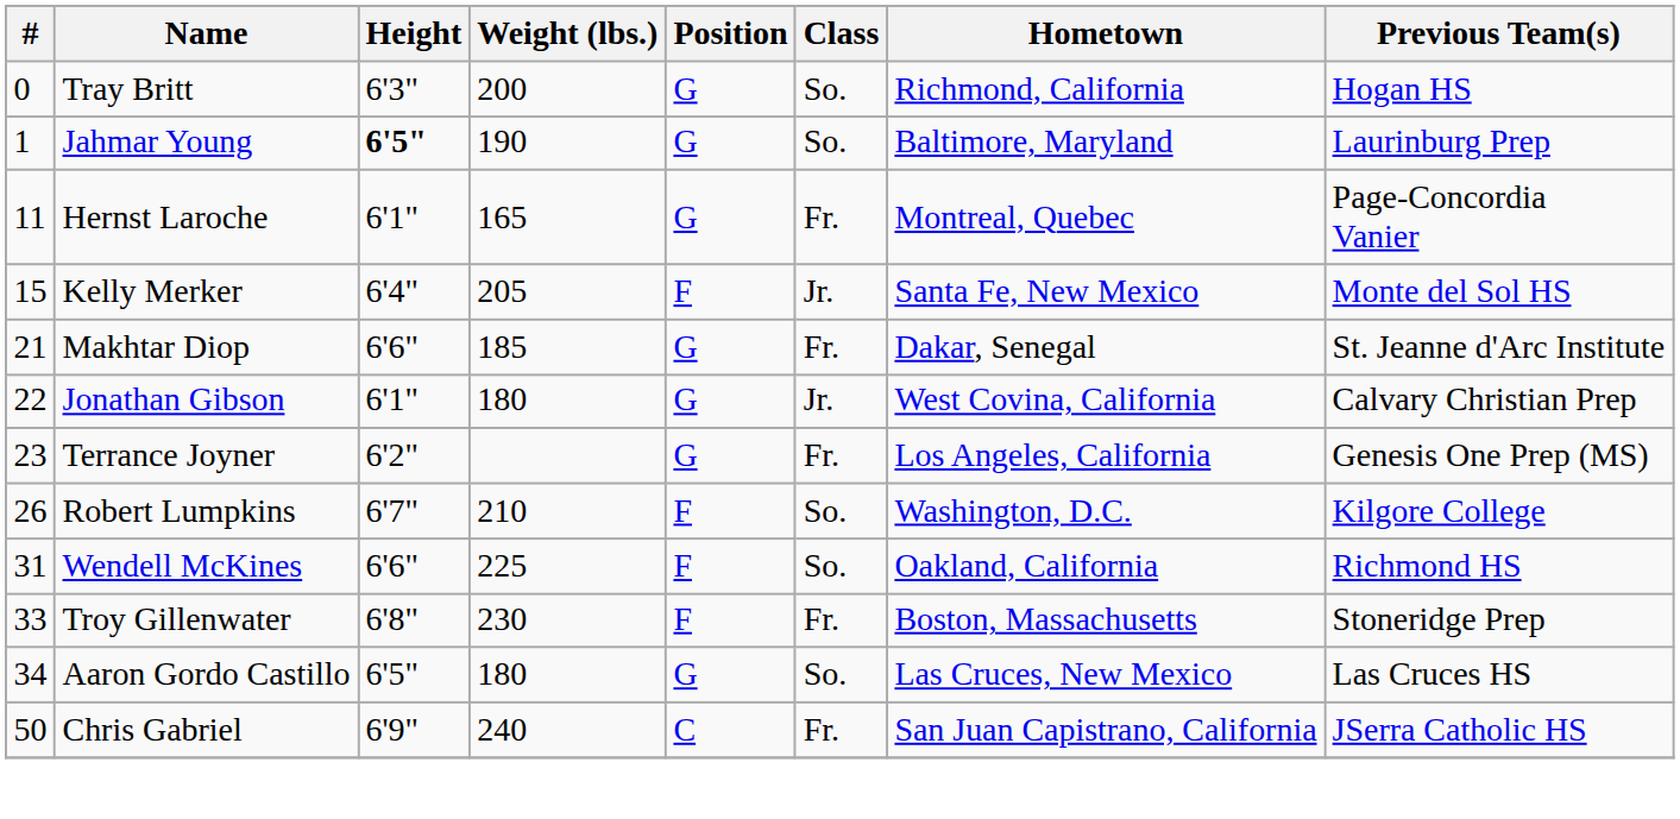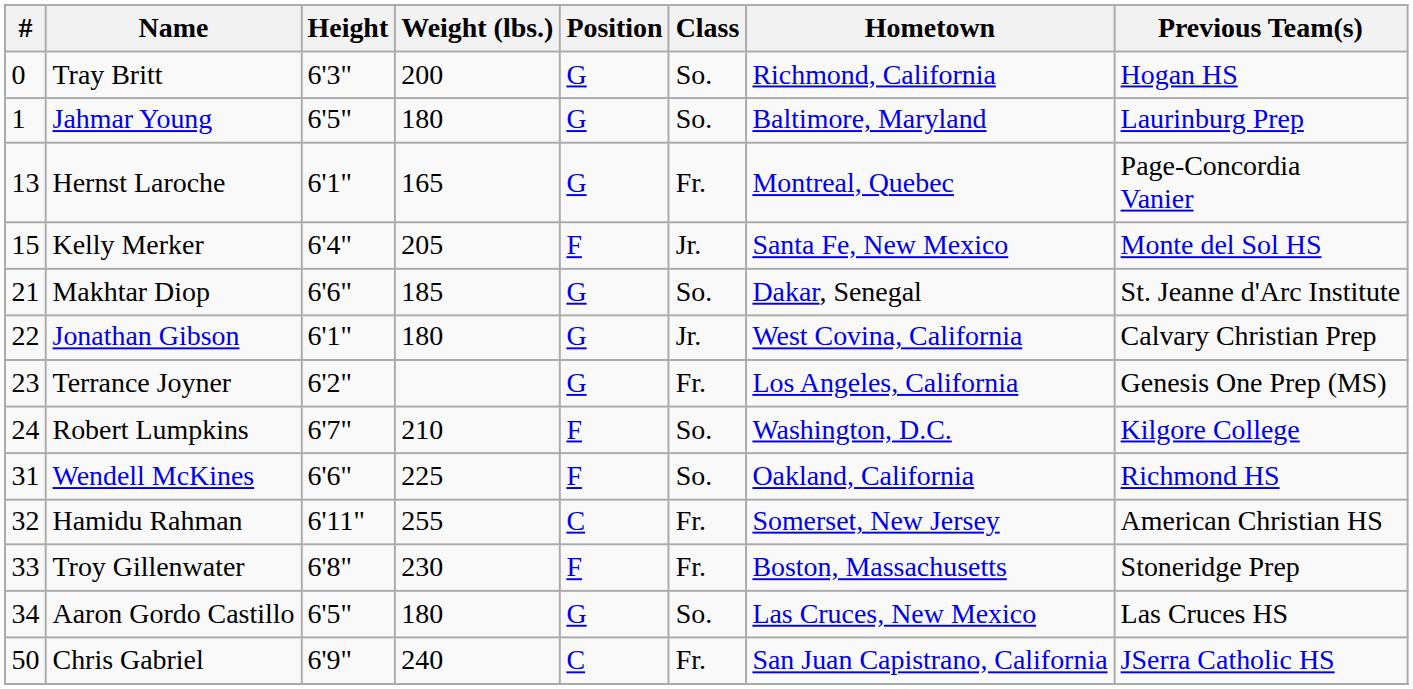 <table class="wikitable" style="font-size: 90%">
 <tr>
 <th>#</th>
 <th>Name</th>
 <th>Height</th>
 <th>Weight (lbs.)</th>
 <th>Position</th>
 <th>Class</th>
 <th>Hometown</th>
 <th>Previous Team(s)</th>
 </tr>
 <tr>
 <td>0</td>
 <td>Tray Britt</td>
 <td>6'3"</td>
 <td>200</td>
 <td><a href='#'>G</a></td>
 <td>So.</td>
 <td><a href='#'>Richmond, California</a></td>
 <td><a href='#'>Hogan HS</a></td>
 </tr>
 <tr>
 <td>1</td>
 <td><a href='#'>Jahmar Young</a></td>
-<td><strong>6'5"</strong></td>
-<td>190</td>
+<td>6'5"</td>
+<td>180</td>
 <td><a href='#'>G</a></td>
 <td>So.</td>
 <td><a href='#'>Baltimore, Maryland</a></td>
 <td><a href='#'>Laurinburg Prep</a></td>
 </tr>
 <tr>
-<td>11</td>
+<td>13</td>
 <td>Hernst Laroche</td>
 <td>6'1"</td>
 <td>165</td>
 <td><a href='#'>G</a></td>
 <td>Fr.</td>
 <td><a href='#'>Montreal, Quebec</a></td>
 <td>Page-Concordia<br><a href='#'>Vanier</a></td>
 </tr>
 <tr>
 <td>15</td>
 <td>Kelly Merker</td>
 <td>6'4"</td>
 <td>205</td>
 <td><a href='#'>F</a></td>
 <td>Jr.</td>
 <td><a href='#'>Santa Fe, New Mexico</a></td>
 <td><a href='#'>Monte del Sol HS</a></td>
 </tr>
 <tr>
 <td>21</td>
 <td>Makhtar Diop</td>
 <td>6'6"</td>
 <td>185</td>
 <td><a href='#'>G</a></td>
-<td>Fr.</td>
+<td>So.</td>
 <td><a href='#'>Dakar</a>, Senegal</td>
 <td>St. Jeanne d'Arc Institute</td>
 </tr>
 <tr>
 <td>22</td>
 <td><a href='#'>Jonathan Gibson</a></td>
 <td>6'1"</td>
 <td>180</td>
 <td><a href='#'>G</a></td>
 <td>Jr.</td>
 <td><a href='#'>West Covina, California</a></td>
 <td>Calvary Christian Prep</td>
 </tr>
 <tr>
 <td>23</td>
 <td>Terrance Joyner</td>
 <td>6'2"</td>
 <td></td>
 <td><a href='#'>G</a></td>
 <td>Fr.</td>
 <td><a href='#'>Los Angeles, California</a></td>
 <td>Genesis One Prep (MS)</td>
 </tr>
 <tr>
-<td>26</td>
+<td>24</td>
 <td>Robert Lumpkins</td>
 <td>6'7"</td>
 <td>210</td>
 <td><a href='#'>F</a></td>
 <td>So.</td>
 <td><a href='#'>Washington, D.C.</a></td>
 <td><a href='#'>Kilgore College</a></td>
 </tr>
 <tr>
 <td>31</td>
 <td><a href='#'>Wendell McKines</a></td>
 <td>6'6"</td>
 <td>225</td>
 <td><a href='#'>F</a></td>
 <td>So.</td>
 <td><a href='#'>Oakland, California</a></td>
 <td><a href='#'>Richmond HS</a></td>
+</tr>
+<tr>
+<td>32</td>
+<td>Hamidu Rahman</td>
+<td>6'11"</td>
+<td>255</td>
+<td><a href='#'>C</a></td>
+<td>Fr.</td>
+<td><a href='#'>Somerset, New Jersey</a></td>
+<td>American Christian HS</td>
 </tr>
 <tr>
 <td>33</td>
 <td>Troy Gillenwater</td>
 <td>6'8"</td>
 <td>230</td>
 <td><a href='#'>F</a></td>
 <td>Fr.</td>
 <td><a href='#'>Boston, Massachusetts</a></td>
 <td>Stoneridge Prep</td>
 </tr>
 <tr>
 <td>34</td>
 <td>Aaron Gordo Castillo</td>
 <td>6'5"</td>
 <td>180</td>
 <td><a href='#'>G</a></td>
 <td>So.</td>
 <td><a href='#'>Las Cruces, New Mexico</a></td>
 <td>Las Cruces HS</td>
 </tr>
 <tr>
 <td>50</td>
 <td>Chris Gabriel</td>
 <td>6'9"</td>
 <td>240</td>
 <td><a href='#'>C</a></td>
 <td>Fr.</td>
 <td><a href='#'>San Juan Capistrano, California</a></td>
 <td><a href='#'>JSerra Catholic HS</a></td>
 </tr>
 <tr>
 </tr>
 </table>
